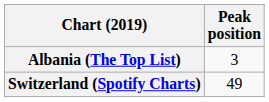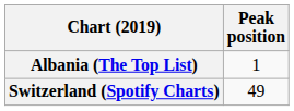 <table class="wikitable sortable plainrowheaders" style="text-align:center">
 <tr>
 <th scope="col">Chart (2019)</th>
 <th scope="col">Peak<br>position</th>
 </tr>
 <tr>
 <th scope="row">Albania (<a href='#'>The Top List</a>)</th>
-<td>3</td>
+<td>1</td>
 </tr>
 <tr>
 <th scope="row">Switzerland (<a href='#'>Spotify Charts</a>)</th>
 <td>49</td>
 </tr>
 </table>
